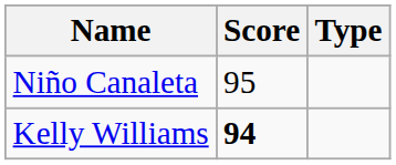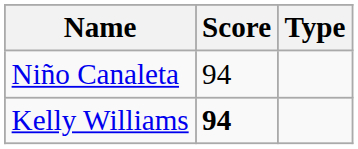 <table class=wikitable>
 <tr>
 <th>Name</th>
 <th>Score</th>
 <th>Type</th>
 </tr>
 <tr>
 <td><a href='#'>Niño Canaleta</a></td>
-<td>95</td>
+<td>94</td>
 <td></td>
 </tr>
 <tr>
 <td><a href='#'>Kelly Williams</a></td>
 <td><strong>94</strong></td>
 <td></td>
 </tr>
 </table>
